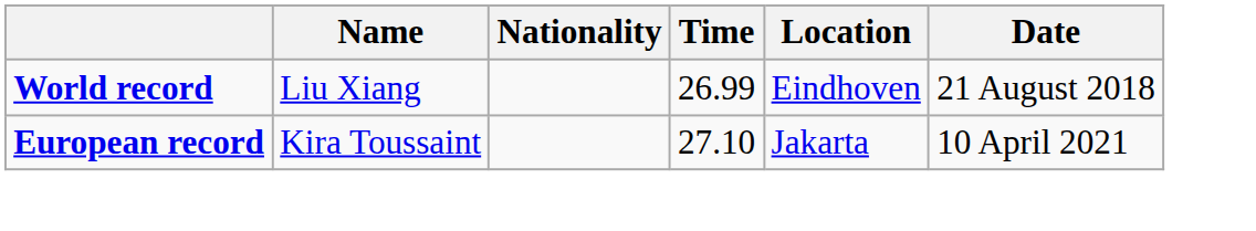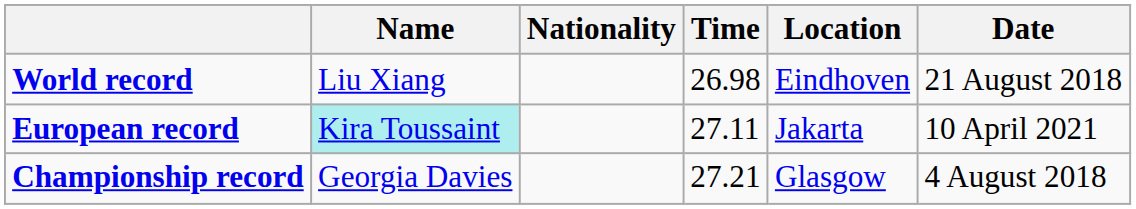 <table class=wikitable>
 <tr>
 <th></th>
 <th>Name</th>
 <th>Nationality</th>
 <th>Time</th>
 <th>Location</th>
 <th>Date</th>
 </tr>
 <tr>
 <td><strong><a href='#'>World record</a></strong></td>
 <td><a href='#'>Liu Xiang</a></td>
 <td></td>
-<td>26.99</td>
+<td>26.98</td>
 <td><a href='#'>Eindhoven</a></td>
 <td>21 August 2018</td>
 </tr>
 <tr>
 <td><strong><a href='#'>European record</a></strong></td>
-<td><a href='#'>Kira Toussaint</a></td>
+<td style="background: paleturquoise;"><a href='#'>Kira Toussaint</a></td>
 <td></td>
-<td>27.10</td>
+<td>27.11</td>
 <td><a href='#'>Jakarta</a></td>
 <td>10 April 2021</td>
 </tr>
+<tr>
+<td><strong><a href='#'>Championship record</a></strong></td>
+<td><a href='#'>Georgia Davies</a></td>
+<td></td>
+<td>27.21</td>
+<td><a href='#'>Glasgow</a></td>
+<td>4 August 2018</td>
+</tr>
 </table>
